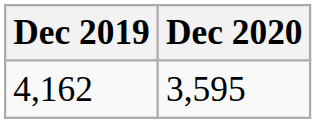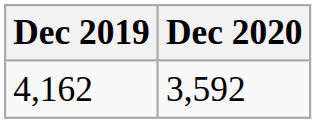 <table class="wikitable">
 <tr>
 <th>Dec 2019</th>
 <th>Dec 2020</th>
 </tr>
 <tr>
 <td>4,162</td>
-<td>3,595</td>
+<td>3,592</td>
 </tr>
 </table>
